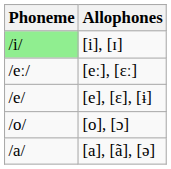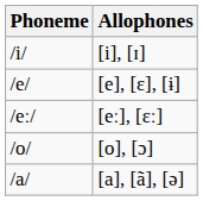 <table class="wikitable">
 <tr>
 <th>Phoneme</th>
 <th>Allophones</th>
 </tr>
 <tr>
-<td style="background: lightgreen;">/i/</td>
+<td>/i/</td>
 <td>[i], [ɪ]</td>
+</tr>
+<tr>
+<td>/e/</td>
+<td>[e], [ɛ], [ɨ]</td>
 </tr>
 <tr>
 <td>/eː/</td>
 <td>[eː], [ɛː]</td>
-</tr>
-<tr>
-<td>/e/</td>
-<td>[e], [ɛ], [ɨ]</td>
 </tr>
 <tr>
 <td>/o/</td>
 <td>[o], [ɔ]</td>
 </tr>
 <tr>
 <td>/a/</td>
 <td>[a], [ã], [ə]</td>
 </tr>
 </table>
